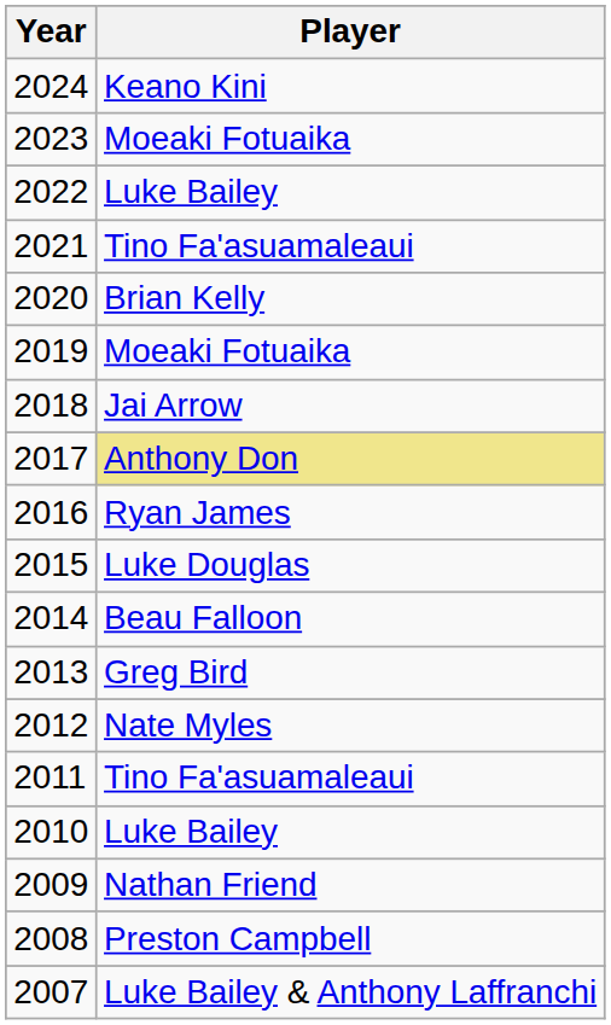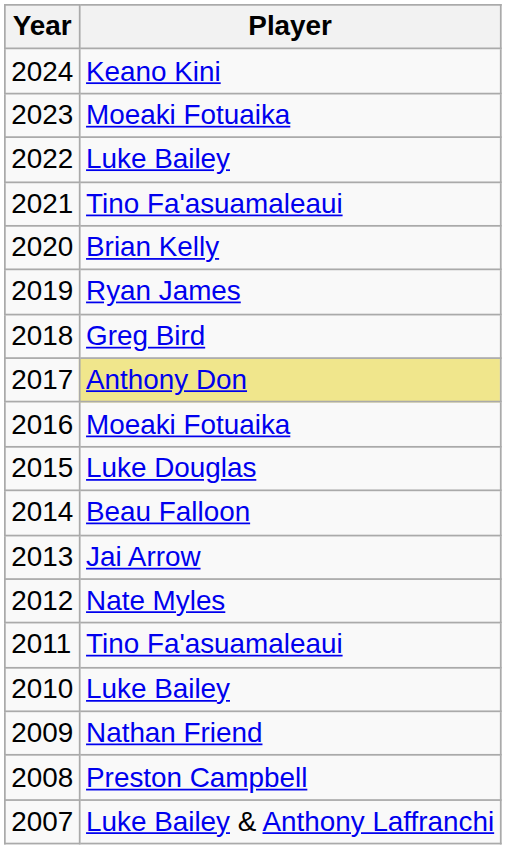 <table class="wikitable">
 <tr>
 <th>Year</th>
 <th>Player</th>
 </tr>
 <tr>
 <td>2024</td>
 <td><a href='#'>Keano Kini</a></td>
 </tr>
 <tr |->
 <td>2023</td>
 <td><a href='#'>Moeaki Fotuaika</a></td>
 </tr>
 <tr>
 <td>2022</td>
 <td><a href='#'>Luke Bailey</a></td>
 </tr>
 <tr>
 <td>2021</td>
 <td><a href='#'>Tino Fa'asuamaleaui</a></td>
 </tr>
 <tr>
 <td>2020</td>
 <td><a href='#'>Brian Kelly</a></td>
 </tr>
 <tr>
 <td>2019</td>
-<td><a href='#'>Moeaki Fotuaika</a></td>
+<td><a href='#'>Ryan James</a></td>
 </tr>
 <tr>
 <td>2018</td>
-<td><a href='#'>Jai Arrow</a></td>
+<td><a href='#'>Greg Bird</a></td>
 </tr>
 <tr>
 <td>2017</td>
 <td style="background: khaki;"><a href='#'>Anthony Don</a></td>
 </tr>
 <tr>
 <td>2016</td>
-<td><a href='#'>Ryan James</a></td>
+<td><a href='#'>Moeaki Fotuaika</a></td>
 </tr>
 <tr>
 <td>2015</td>
 <td><a href='#'>Luke Douglas</a></td>
 </tr>
 <tr>
 <td>2014</td>
 <td><a href='#'>Beau Falloon</a></td>
 </tr>
 <tr>
 <td>2013</td>
-<td><a href='#'>Greg Bird</a></td>
+<td><a href='#'>Jai Arrow</a></td>
 </tr>
 <tr>
 <td>2012</td>
 <td><a href='#'>Nate Myles</a></td>
 </tr>
 <tr>
 <td>2011</td>
 <td><a href='#'>Tino Fa'asuamaleaui</a></td>
 </tr>
 <tr>
 <td>2010</td>
 <td><a href='#'>Luke Bailey</a></td>
 </tr>
 <tr>
 <td>2009</td>
 <td><a href='#'>Nathan Friend</a></td>
 </tr>
 <tr>
 <td>2008</td>
 <td><a href='#'>Preston Campbell</a></td>
 </tr>
 <tr>
 <td>2007</td>
 <td><a href='#'>Luke Bailey</a> & <a href='#'>Anthony Laffranchi</a></td>
 </tr>
 </table>
